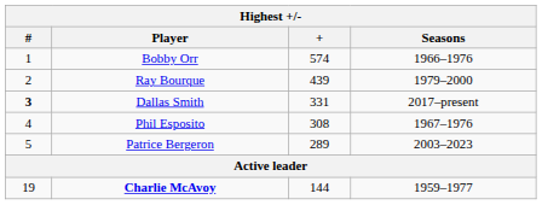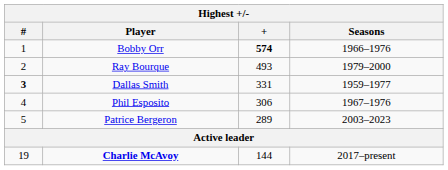 <table class="wikitable" style="text-align: center; font-size: 95%" width="70%">
 <tr>
 <th colspan="4">Highest +/-</th>
 </tr>
 <tr>
 <th>#</th>
 <th>Player</th>
 <th>+</th>
 <th>Seasons</th>
 </tr>
 <tr>
 <td>1</td>
 <td><a href='#'>Bobby Orr</a></td>
-<td>574</td>
+<td><strong>574</strong></td>
 <td>1966–1976</td>
 </tr>
 <tr>
 <td>2</td>
 <td><a href='#'>Ray Bourque</a></td>
-<td>439</td>
+<td>493</td>
 <td>1979–2000</td>
 </tr>
 <tr>
 <td><strong>3</strong></td>
 <td><a href='#'>Dallas Smith</a></td>
 <td>331</td>
-<td>2017–present</td>
+<td>1959–1977</td>
 </tr>
 <tr>
 <td>4</td>
 <td><a href='#'>Phil Esposito</a></td>
-<td>308</td>
+<td>306</td>
 <td>1967–1976</td>
 </tr>
 <tr>
 <td>5</td>
 <td><a href='#'>Patrice Bergeron</a></td>
 <td>289</td>
 <td>2003–2023</td>
 </tr>
 <tr>
 <th colspan="4">Active leader</th>
 </tr>
 <tr>
 <td>19</td>
 <td><strong><a href='#'>Charlie McAvoy</a></strong></td>
 <td>144</td>
-<td>1959–1977</td>
+<td>2017–present</td>
 </tr>
 </table>
